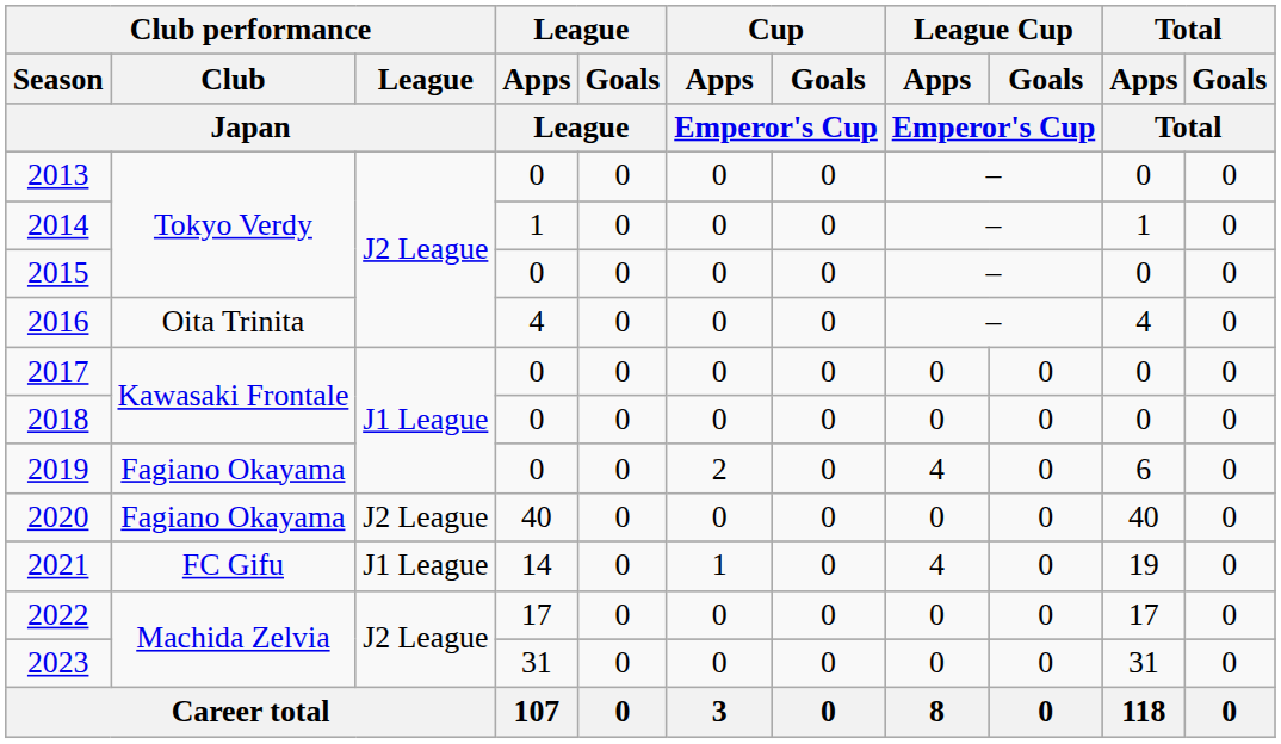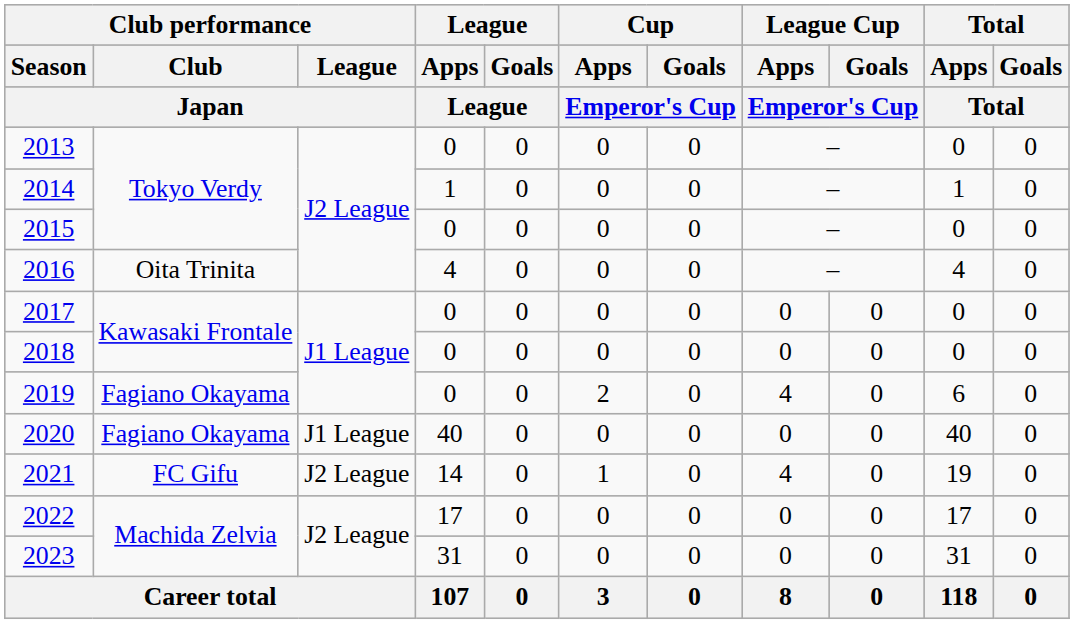 <table class="wikitable" style="text-align:center">
 <tr>
 <th colspan=3>Club performance</th>
 <th colspan=2>League</th>
 <th colspan=2>Cup</th>
 <th colspan=2>League Cup</th>
 <th colspan=2>Total</th>
 </tr>
 <tr>
 <th>Season</th>
 <th>Club</th>
 <th>League</th>
 <th>Apps</th>
 <th>Goals</th>
 <th>Apps</th>
 <th>Goals</th>
 <th>Apps</th>
 <th>Goals</th>
 <th>Apps</th>
 <th>Goals</th>
 </tr>
 <tr>
 <th colspan=3>Japan</th>
 <th colspan=2>League</th>
 <th colspan=2><a href='#'>Emperor's Cup</a></th>
 <th colspan=2><a href='#'>Emperor's Cup</a></th>
 <th colspan=2>Total</th>
 </tr>
 <tr>
 <td><a href='#'>2013</a></td>
 <td rowspan="3"><a href='#'>Tokyo Verdy</a></td>
 <td rowspan="4"><a href='#'>J2 League</a></td>
 <td>0</td>
 <td>0</td>
 <td>0</td>
 <td>0</td>
 <td colspan="2">–</td>
 <td>0</td>
 <td>0</td>
 </tr>
 <tr>
 <td><a href='#'>2014</a></td>
 <td>1</td>
 <td>0</td>
 <td>0</td>
 <td>0</td>
 <td colspan="2">–</td>
 <td>1</td>
 <td>0</td>
 </tr>
 <tr>
 <td><a href='#'>2015</a></td>
 <td>0</td>
 <td>0</td>
 <td>0</td>
 <td>0</td>
 <td colspan="2">–</td>
 <td>0</td>
 <td>0</td>
 </tr>
 <tr>
 <td><a href='#'>2016</a></td>
 <td>Oita Trinita</td>
 <td>4</td>
 <td>0</td>
 <td>0</td>
 <td>0</td>
 <td colspan="2">–</td>
 <td>4</td>
 <td>0</td>
 </tr>
 <tr>
 <td><a href='#'>2017</a></td>
 <td rowspan="2"><a href='#'>Kawasaki Frontale</a></td>
 <td rowspan="3"><a href='#'>J1 League</a></td>
 <td>0</td>
 <td>0</td>
 <td>0</td>
 <td>0</td>
 <td>0</td>
 <td>0</td>
 <td>0</td>
 <td>0</td>
 </tr>
 <tr>
 <td><a href='#'>2018</a></td>
 <td>0</td>
 <td>0</td>
 <td>0</td>
 <td>0</td>
 <td>0</td>
 <td>0</td>
 <td>0</td>
 <td>0</td>
 </tr>
 <tr>
 <td><a href='#'>2019</a></td>
 <td><a href='#'>Fagiano Okayama</a></td>
 <td>0</td>
 <td>0</td>
 <td>2</td>
 <td>0</td>
 <td>4</td>
 <td>0</td>
 <td>6</td>
 <td>0</td>
 </tr>
 <tr>
 <td><a href='#'>2020</a></td>
 <td><a href='#'>Fagiano Okayama</a></td>
-<td>J2 League</td>
+<td>J1 League</td>
 <td>40</td>
 <td>0</td>
 <td>0</td>
 <td>0</td>
 <td>0</td>
 <td>0</td>
 <td>40</td>
 <td>0</td>
 </tr>
 <tr>
 <td><a href='#'>2021</a></td>
 <td><a href='#'>FC Gifu</a></td>
-<td>J1 League</td>
+<td>J2 League</td>
 <td>14</td>
 <td>0</td>
 <td>1</td>
 <td>0</td>
 <td>4</td>
 <td>0</td>
 <td>19</td>
 <td>0</td>
 </tr>
 <tr>
 <td><a href='#'>2022</a></td>
 <td rowspan="2"><a href='#'>Machida Zelvia</a></td>
 <td rowspan="2">J2 League</td>
 <td>17</td>
 <td>0</td>
 <td>0</td>
 <td>0</td>
 <td>0</td>
 <td>0</td>
 <td>17</td>
 <td>0</td>
 </tr>
 <tr>
 <td><a href='#'>2023</a></td>
 <td>31</td>
 <td>0</td>
 <td>0</td>
 <td>0</td>
 <td>0</td>
 <td>0</td>
 <td>31</td>
 <td>0</td>
 </tr>
 <tr>
 <th colspan=3>Career total</th>
 <th>107</th>
 <th>0</th>
 <th>3</th>
 <th>0</th>
 <th>8</th>
 <th>0</th>
 <th>118</th>
 <th>0</th>
 </tr>
 </table>
